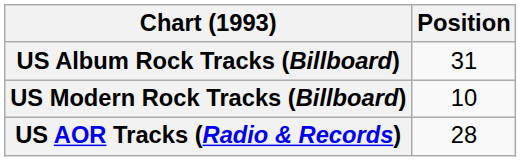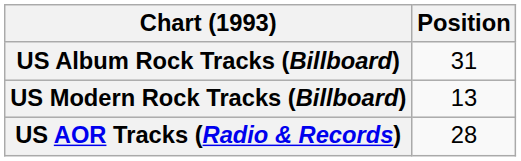 <table class="wikitable plainrowheaders">
 <tr>
 <th scope="col">Chart (1993)</th>
 <th scope="col">Position</th>
 </tr>
 <tr>
 <th scope="row">US Album Rock Tracks (<em>Billboard</em>)</th>
 <td align="center">31</td>
 </tr>
 <tr>
 <th scope="row">US Modern Rock Tracks (<em>Billboard</em>)</th>
-<td align="center">10</td>
+<td align="center">13</td>
 </tr>
 <tr>
 <th scope="row">US <a href='#'>AOR</a> Tracks (<em><a href='#'>Radio & Records</a></em>)</th>
 <td align="center">28</td>
 </tr>
 </table>
